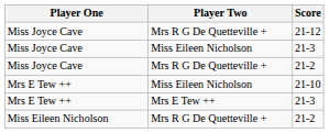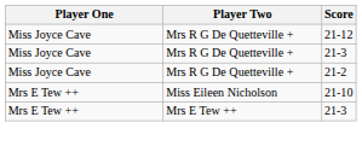 <table class="wikitable">
 <tr>
 <th width=200>Player One</th>
 <th width=200>Player Two</th>
 <th width=30>Score</th>
 </tr>
 <tr>
 <td> Miss Joyce Cave</td>
 <td> Mrs R G De Quetteville +</td>
 <td>21-12</td>
 </tr>
 <tr>
 <td> Miss Joyce Cave</td>
-<td> Miss Eileen Nicholson</td>
+<td> Mrs R G De Quetteville +</td>
 <td>21-3</td>
 </tr>
 <tr>
 <td> Miss Joyce Cave</td>
 <td> Mrs  R G De Quetteville +</td>
 <td>21-2</td>
 </tr>
 <tr>
 <td> Mrs E Tew ++</td>
 <td> Miss Eileen Nicholson</td>
 <td>21-10</td>
 </tr>
 <tr>
 <td> Mrs E Tew ++</td>
 <td> Mrs E Tew ++</td>
 <td>21-3</td>
 </tr>
-<tr>
-<td> Miss Eileen Nicholson</td>
-<td> Mrs R G De Quetteville +</td>
-<td>21-2</td>
-</tr>
 </table>
